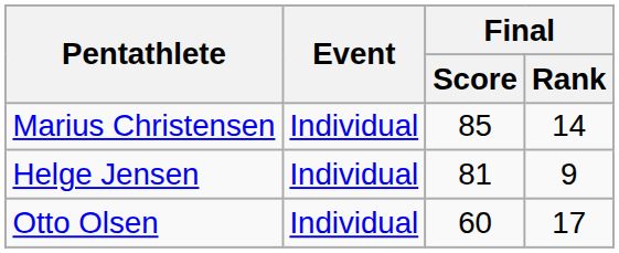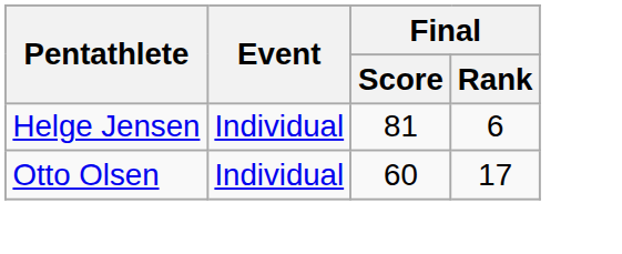 <table class=wikitable style="font-size:90%">
 <tr>
 <th rowspan=2>Pentathlete</th>
 <th rowspan=2>Event</th>
 <th colspan=2>Final</th>
 </tr>
 <tr>
 <th>Score</th>
 <th>Rank</th>
 </tr>
 <tr>
-<td><a href='#'>Marius Christensen</a></td>
-<td><a href='#'>Individual</a></td>
-<td align=center>85</td>
-<td align=center>14</td>
-</tr>
-<tr>
 <td><a href='#'>Helge Jensen</a></td>
 <td><a href='#'>Individual</a></td>
 <td align=center>81</td>
-<td align=center>9</td>
+<td align=center>6</td>
 </tr>
 <tr>
 <td><a href='#'>Otto Olsen</a></td>
 <td><a href='#'>Individual</a></td>
 <td align=center>60</td>
 <td align=center>17</td>
 </tr>
 </table>
